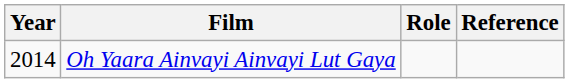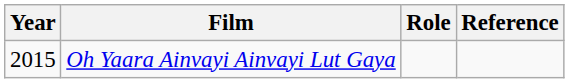 <table class="wikitable">
 <tr>
 <th>Year</th>
 <th>Film</th>
 <th>Role</th>
 <th>Reference</th>
 </tr>
 <tr>
-<td>2014</td>
+<td>2015</td>
 <td><em><a href='#'>Oh Yaara Ainvayi Ainvayi Lut Gaya</a></em></td>
 <td></td>
 <td></td>
 </tr>
 </table>
